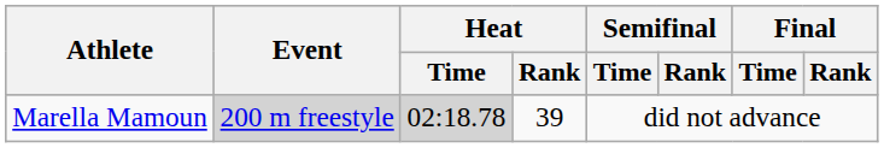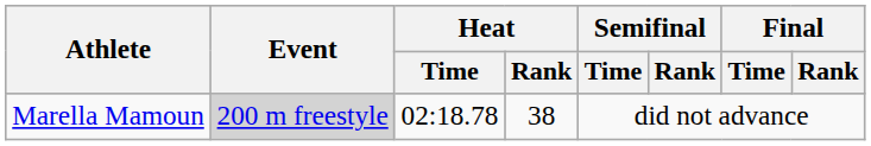 <table class=wikitable style="font-size:90%">
 <tr>
 <th rowspan="2">Athlete</th>
 <th rowspan="2">Event</th>
 <th colspan="2">Heat</th>
 <th colspan="2">Semifinal</th>
 <th colspan="2">Final</th>
 </tr>
 <tr style="font-size:95%">
 <th>Time</th>
 <th>Rank</th>
 <th>Time</th>
 <th>Rank</th>
 <th>Time</th>
 <th>Rank</th>
 </tr>
 <tr align=center>
 <td align=left><a href='#'>Marella Mamoun</a></td>
 <td align=left style="background: lightgrey;"><a href='#'>200 m freestyle</a></td>
-<td style="background: lightgrey;">02:18.78</td>
-<td>39</td>
+<td>02:18.78</td>
+<td>38</td>
 <td colspan=4>did not advance</td>
 </tr>
 </table>
